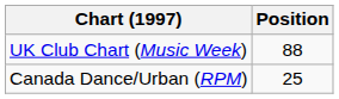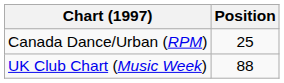 <table class="wikitable">
 <tr>
 <th>Chart (1997)</th>
 <th>Position</th>
 </tr>
 <tr>
+<td>Canada Dance/Urban (<em><a href='#'>RPM</a></em>)</td>
+<td align="center">25</td>
+</tr>
+<tr>
 <td><a href='#'>UK Club Chart</a> (<em><a href='#'>Music Week</a></em>)</td>
 <td align="center">88</td>
 </tr>
-<tr>
-<td>Canada Dance/Urban (<em><a href='#'>RPM</a></em>)</td>
-<td align="center">25</td>
-</tr>
 </table>
